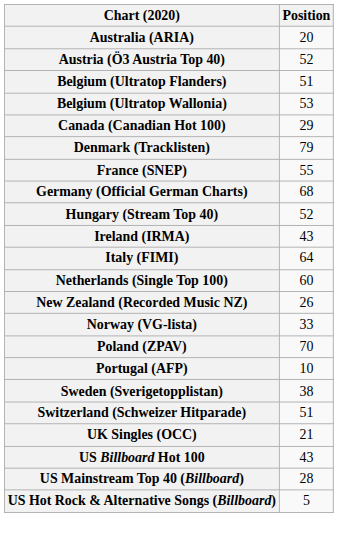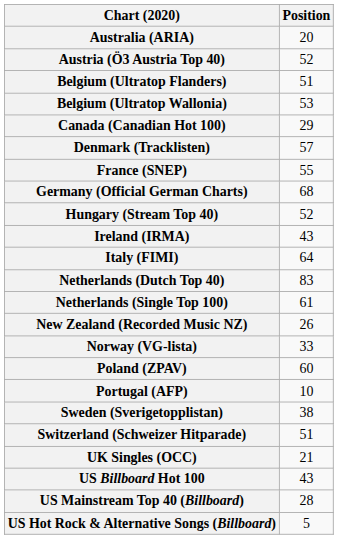 <table class="wikitable sortable plainrowheaders" style="text-align:center">
 <tr>
 <th scope="col">Chart (2020)</th>
 <th scope="col">Position</th>
 </tr>
 <tr>
 <th scope="row">Australia (ARIA)</th>
 <td>20</td>
 </tr>
 <tr>
 <th scope="row">Austria (Ö3 Austria Top 40)</th>
 <td>52</td>
 </tr>
 <tr>
 <th scope="row">Belgium (Ultratop Flanders)</th>
 <td>51</td>
 </tr>
 <tr>
 <th scope="row">Belgium (Ultratop Wallonia)</th>
 <td>53</td>
 </tr>
 <tr>
 <th scope="row">Canada (Canadian Hot 100)</th>
 <td>29</td>
 </tr>
 <tr>
 <th scope="row">Denmark (Tracklisten)</th>
-<td>79</td>
+<td>57</td>
 </tr>
 <tr>
 <th scope="row">France (SNEP)</th>
 <td>55</td>
 </tr>
 <tr>
 <th scope="row">Germany (Official German Charts)</th>
 <td>68</td>
 </tr>
 <tr>
 <th scope="row">Hungary (Stream Top 40)</th>
 <td>52</td>
 </tr>
 <tr>
 <th scope="row">Ireland (IRMA)</th>
 <td>43</td>
 </tr>
 <tr>
 <th scope="row">Italy (FIMI)</th>
 <td>64</td>
 </tr>
 <tr>
+<th scope="row">Netherlands (Dutch Top 40)</th>
+<td>83</td>
+</tr>
+<tr>
 <th scope="row">Netherlands (Single Top 100)</th>
-<td>60</td>
+<td>61</td>
 </tr>
 <tr>
 <th scope="row">New Zealand (Recorded Music NZ)</th>
 <td>26</td>
 </tr>
 <tr>
 <th scope="row">Norway (VG-lista)</th>
 <td>33</td>
 </tr>
 <tr>
 <th scope="row">Poland (ZPAV)</th>
-<td>70</td>
+<td>60</td>
 </tr>
 <tr>
 <th scope="row">Portugal (AFP)</th>
 <td>10</td>
 </tr>
 <tr>
 <th scope="row">Sweden (Sverigetopplistan)</th>
 <td>38</td>
 </tr>
 <tr>
 <th scope="row">Switzerland (Schweizer Hitparade)</th>
 <td>51</td>
 </tr>
 <tr>
 <th scope="row">UK Singles (OCC)</th>
 <td>21</td>
 </tr>
 <tr>
 <th scope="row">US <em>Billboard</em> Hot 100</th>
 <td>43</td>
 </tr>
 <tr>
 <th scope="row">US Mainstream Top 40 (<em>Billboard</em>)</th>
 <td>28</td>
 </tr>
 <tr>
 <th scope="row">US Hot Rock & Alternative Songs (<em>Billboard</em>)</th>
 <td>5</td>
 </tr>
 </table>
